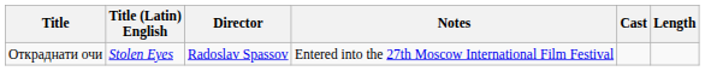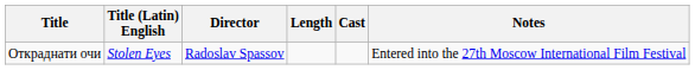 <table class="wikitable">
 <tr>
 <th>Title</th>
 <th>Title (Latin)<br>English</th>
 <th>Director</th>
+<th>Length</th>
+<th>Cast</th>
 <th>Notes</th>
-<th>Cast</th>
-<th>Length</th>
 </tr>
 <tr>
 <td>Откраднати очи</td>
 <td><em><a href='#'>Stolen Eyes</a></em></td>
 <td><a href='#'>Radoslav Spassov</a></td>
-<td>Entered into the <a href='#'>27th Moscow International Film Festival</a></td>
 <td></td>
 <td></td>
+<td>Entered into the <a href='#'>27th Moscow International Film Festival</a></td>
 </tr>
 </table>
